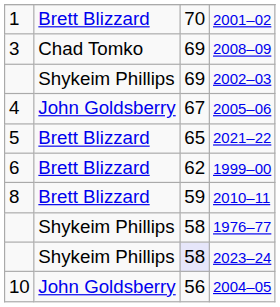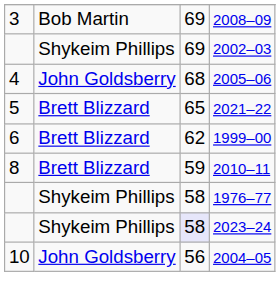 <table class="wikitable">
 <tr>
 </tr>
 <tr>
-<td>1</td>
-<td><a href='#'>Brett Blizzard</a></td>
-<td>70</td>
-<td style="font-size:80%;"><a href='#'>2001–02</a></td>
-</tr>
-<tr>
 <td>3</td>
-<td>Chad Tomko</td>
+<td>Bob Martin</td>
 <td>69</td>
 <td style="font-size:80%;"><a href='#'>2008–09</a></td>
 </tr>
 <tr>
 <td></td>
 <td>Shykeim Phillips</td>
 <td>69</td>
 <td style="font-size:80%;"><a href='#'>2002–03</a></td>
 </tr>
 <tr>
 <td>4</td>
 <td><a href='#'>John Goldsberry</a></td>
-<td>67</td>
+<td>68</td>
 <td style="font-size:80%;"><a href='#'>2005–06</a></td>
 </tr>
 <tr>
 <td>5</td>
 <td><a href='#'>Brett Blizzard</a></td>
 <td>65</td>
 <td style="font-size:80%;"><a href='#'>2021–22</a></td>
 </tr>
 <tr>
 <td>6</td>
 <td><a href='#'>Brett Blizzard</a></td>
 <td>62</td>
 <td style="font-size:80%;"><a href='#'>1999–00</a></td>
 </tr>
 <tr>
 <td>8</td>
 <td><a href='#'>Brett Blizzard</a></td>
 <td>59</td>
 <td style="font-size:80%;"><a href='#'>2010–11</a></td>
 </tr>
 <tr>
 <td></td>
 <td>Shykeim Phillips</td>
 <td>58</td>
 <td style="font-size:80%;"><a href='#'>1976–77</a></td>
 </tr>
 <tr>
 <td></td>
 <td>Shykeim Phillips</td>
 <td style="background: lavender;">58</td>
 <td style="font-size:80%;"><a href='#'>2023–24</a></td>
 </tr>
 <tr>
 <td>10</td>
 <td><a href='#'>John Goldsberry</a></td>
 <td>56</td>
 <td style="font-size:80%;"><a href='#'>2004–05</a></td>
 </tr>
 </table>
